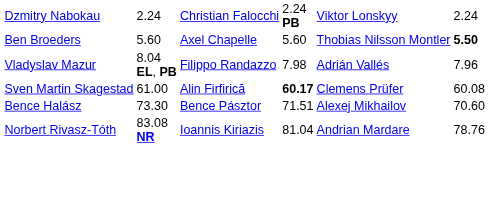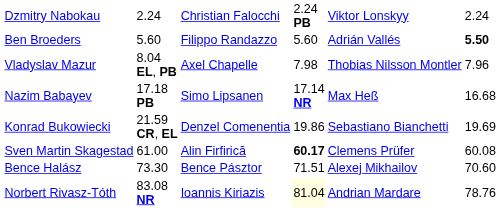 <table>
 <tr>
 <td></td>
 <td><a href='#'>Dzmitry Nabokau</a> <br> </td>
 <td>2.24</td>
 <td><a href='#'>Christian Falocchi</a> <br> </td>
 <td>2.24<br><strong>PB</strong></td>
 <td><a href='#'>Viktor Lonskyy</a> <br> </td>
 <td>2.24</td>
 </tr>
 <tr>
 <td></td>
 <td><a href='#'>Ben Broeders</a> <br> </td>
 <td>5.60</td>
-<td><a href='#'>Axel Chapelle</a> <br> </td>
+<td><a href='#'>Filippo Randazzo</a> <br> </td>
 <td>5.60</td>
-<td><a href='#'>Thobias Nilsson Montler</a> <br> </td>
+<td><a href='#'>Adrián Vallés</a> <br> </td>
 <td><strong>5.50</strong></td>
 </tr>
 <tr>
 <td></td>
 <td><a href='#'>Vladyslav Mazur</a> <br> </td>
 <td>8.04<br><strong>EL</strong>, <strong>PB</strong></td>
-<td><a href='#'>Filippo Randazzo</a> <br> </td>
+<td><a href='#'>Axel Chapelle</a> <br> </td>
 <td>7.98</td>
-<td><a href='#'>Adrián Vallés</a> <br> </td>
+<td><a href='#'>Thobias Nilsson Montler</a> <br> </td>
 <td>7.96</td>
+</tr>
+<tr>
+<td></td>
+<td><a href='#'>Nazim Babayev</a> <br> </td>
+<td>17.18<br><strong>PB</strong></td>
+<td><a href='#'>Simo Lipsanen</a> <br> </td>
+<td>17.14<br><strong><a href='#'>NR</a></strong></td>
+<td><a href='#'>Max Heß</a> <br> </td>
+<td>16.68</td>
+</tr>
+<tr>
+<td></td>
+<td><a href='#'>Konrad Bukowiecki</a> <br> </td>
+<td>21.59<br><strong>CR</strong>, <strong>EL</strong></td>
+<td><a href='#'>Denzel Comenentia</a> <br> </td>
+<td>19.86</td>
+<td><a href='#'>Sebastiano Bianchetti</a> <br> </td>
+<td>19.69</td>
 </tr>
 <tr>
 <td></td>
 <td><a href='#'>Sven Martin Skagestad</a> <br> </td>
 <td>61.00</td>
 <td><a href='#'>Alin Firfirică</a> <br> </td>
 <td><strong>60.17</strong></td>
 <td><a href='#'>Clemens Prüfer</a> <br> </td>
 <td>60.08</td>
 </tr>
 <tr>
 <td></td>
 <td><a href='#'>Bence Halász</a> <br> </td>
 <td>73.30</td>
 <td><a href='#'>Bence Pásztor</a> <br> </td>
 <td>71.51</td>
 <td><a href='#'>Alexej Mikhailov</a> <br> </td>
 <td>70.60</td>
 </tr>
 <tr>
 <td></td>
 <td><a href='#'>Norbert Rivasz-Tóth</a> <br> </td>
 <td>83.08<br><strong><a href='#'>NR</a></strong></td>
 <td><a href='#'>Ioannis Kiriazis</a> <br> </td>
-<td>81.04</td>
+<td style="background: lightyellow;">81.04</td>
 <td><a href='#'>Andrian Mardare</a> <br> </td>
 <td>78.76</td>
 </tr>
 </table>
